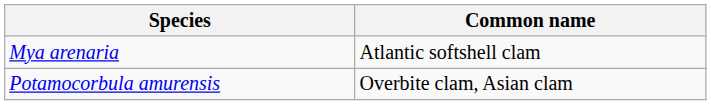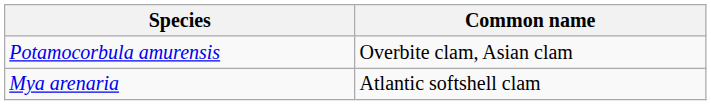 <table width=90% class="wikitable">
 <tr>
 <th width=25%>Species</th>
 <th width=25%>Common name</th>
 </tr>
 <tr>
+<td><em><a href='#'>Potamocorbula amurensis</a></em></td>
+<td>Overbite clam, Asian clam</td>
+</tr>
+<tr>
 <td><em><a href='#'>Mya arenaria</a></em></td>
 <td>Atlantic softshell clam</td>
 </tr>
-<tr>
-<td><em><a href='#'>Potamocorbula amurensis</a></em></td>
-<td>Overbite clam, Asian clam</td>
-</tr>
 </table>
